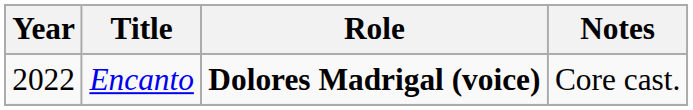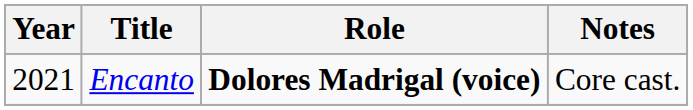 <table class="wikitable sortable">
 <tr>
 <th scope="col">Year</th>
 <th scope="col">Title</th>
 <th scope="col">Role</th>
 <th scope="col" class="unsortable">Notes</th>
 </tr>
 <tr>
-<td>2022</td>
+<td>2021</td>
 <td><em><a href='#'>Encanto</a></em></td>
 <td><strong>Dolores Madrigal (voice)</strong></td>
 <td>Core cast.</td>
 </tr>
 <tr>
 </tr>
 </table>
